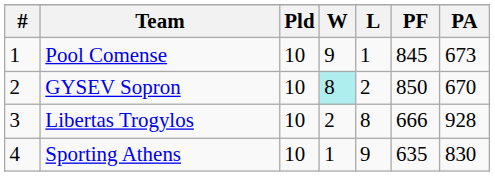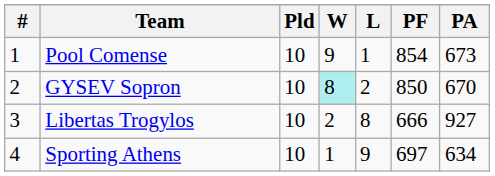 <table class=wikitable>
 <tr align=center>
 </tr>
 <tr>
 <th width=20>#</th>
 <th width=175>Team</th>
 <th width=20>Pld</th>
 <th width=20>W</th>
 <th width=20>L</th>
 <th width=30>PF</th>
 <th width=30>PA</th>
 </tr>
 <tr>
 <td>1</td>
 <td align="left"> <a href='#'>Pool Comense</a></td>
 <td>10</td>
 <td>9</td>
 <td>1</td>
-<td>845</td>
+<td>854</td>
 <td>673</td>
 </tr>
 <tr>
 <td>2</td>
 <td align="left"> <a href='#'>GYSEV Sopron</a></td>
 <td>10</td>
 <td style="background: paleturquoise;">8</td>
 <td>2</td>
 <td>850</td>
 <td>670</td>
 </tr>
 <tr>
 <td>3</td>
 <td align="left"> <a href='#'>Libertas Trogylos</a></td>
 <td>10</td>
 <td>2</td>
 <td>8</td>
 <td>666</td>
-<td>928</td>
+<td>927</td>
 </tr>
 <tr>
 <td>4</td>
 <td align="left"> <a href='#'>Sporting Athens</a></td>
 <td>10</td>
 <td>1</td>
 <td>9</td>
-<td>635</td>
-<td>830</td>
+<td>697</td>
+<td>634</td>
 </tr>
 </table>
